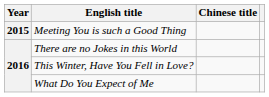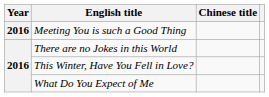 <table class="wikitable plainrowheaders">
 <tr>
 <th scope="col">Year</th>
 <th scope="col">English title</th>
 <th scope="col">Chinese title</th>
 <th scope="col" class="unsortable"></th>
 </tr>
 <tr>
-<th scope="row">2015</th>
+<th scope="row">2016</th>
 <td><em>Meeting You is such a Good Thing</em></td>
 <td></td>
 <td style="text-align:center"></td>
 </tr>
 <tr>
 <th scope="row" rowspan=3>2016</th>
 <td><em>There are no Jokes in this World</em></td>
 <td></td>
 <td style="text-align:center"></td>
 </tr>
 <tr>
 <td><em>This Winter, Have You Fell in Love?</em></td>
 <td></td>
 <td style="text-align:center"></td>
 </tr>
 <tr>
 <td><em>What Do You Expect of Me</em></td>
 <td></td>
 <td style="text-align:center"></td>
 </tr>
 </table>
